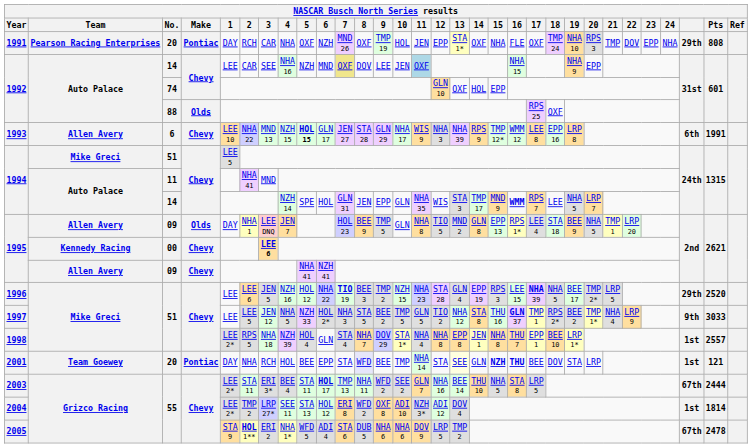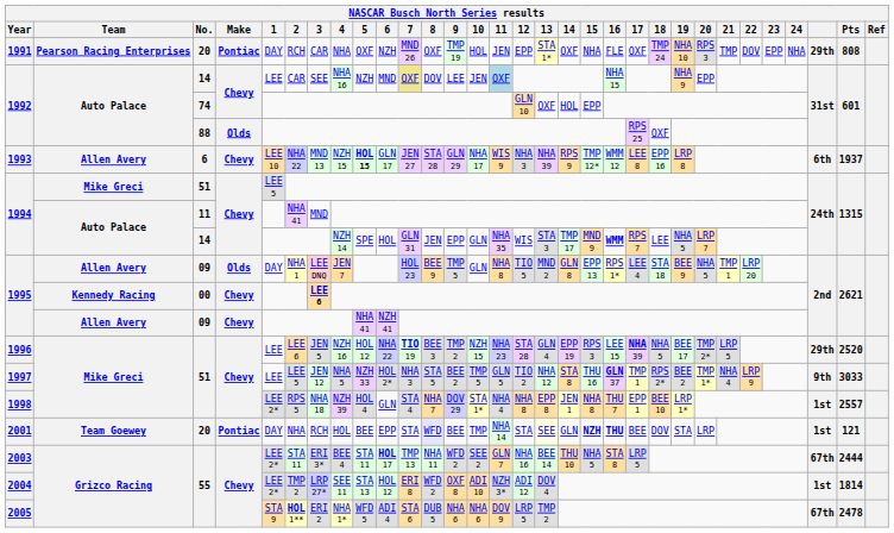 <table class="wikitable" style="text-align:center; font-size:75%">
 <tr>
 <th colspan=45><a href='#'>NASCAR Busch North Series</a> results</th>
 </tr>
 <tr>
 <th>Year</th>
 <th>Team</th>
 <th>No.</th>
 <th>Make</th>
 <th>1</th>
 <th>2</th>
 <th>3</th>
 <th>4</th>
 <th>5</th>
 <th>6</th>
 <th>7</th>
 <th>8</th>
 <th>9</th>
 <th>10</th>
 <th>11</th>
 <th>12</th>
 <th>13</th>
 <th>14</th>
 <th>15</th>
 <th>16</th>
 <th>17</th>
 <th>18</th>
 <th>19</th>
 <th>20</th>
 <th>21</th>
 <th>22</th>
 <th>23</th>
 <th>24</th>
 <th></th>
 <th>Pts</th>
 <th>Ref</th>
 </tr>
 <tr>
 <th><a href='#'>1991</a></th>
 <th><a href='#'>Pearson Racing Enterprises</a></th>
 <th>20</th>
 <th><a href='#'>Pontiac</a></th>
 <td><a href='#'>DAY</a></td>
 <td><a href='#'>RCH</a></td>
 <td><a href='#'>CAR</a></td>
 <td><a href='#'>NHA</a></td>
 <td><a href='#'>OXF</a></td>
 <td><a href='#'>NZH</a></td>
 <td style="background:#EFCFFF;"><a href='#'>MND</a><br><small>26</small></td>
 <td><a href='#'>OXF</a></td>
 <td style="background:#DFFFDF;"><a href='#'>TMP</a><br><small>19</small></td>
 <td><a href='#'>HOL</a></td>
 <td><a href='#'>JEN</a></td>
 <td><a href='#'>EPP</a></td>
 <td style="background:#FFFFBF;"><a href='#'>STA</a><br><small>1*</small></td>
 <td><a href='#'>OXF</a></td>
 <td><a href='#'>NHA</a></td>
 <td><a href='#'>FLE</a></td>
 <td><a href='#'>OXF</a></td>
 <td style="background:#EFCFFF;"><a href='#'>TMP</a><br><small>24</small></td>
 <td style="background:#FFDF9F;"><a href='#'>NHA</a><br><small>10</small></td>
 <td style="background:#DFDFDF;"><a href='#'>RPS</a><br><small>3</small></td>
 <td><a href='#'>TMP</a></td>
 <td><a href='#'>DOV</a></td>
 <td><a href='#'>EPP</a></td>
 <td><a href='#'>NHA</a></td>
 <th>29th</th>
 <th>808</th>
 <th></th>
 </tr>
 <tr>
 <th rowspan=3><a href='#'>1992</a></th>
 <th rowspan=3>Auto Palace</th>
 <th>14</th>
 <th rowspan=2><a href='#'>Chevy</a></th>
 <td><a href='#'>LEE</a></td>
 <td><a href='#'>CAR</a></td>
 <td><a href='#'>SEE</a></td>
 <td style="background:#DFFFDF;"><a href='#'>NHA</a><br><small>16</small></td>
 <td><a href='#'>NZH</a></td>
 <td><a href='#'>MND</a></td>
 <td style="background: khaki;"><a href='#'>OXF</a></td>
 <td><a href='#'>DOV</a></td>
 <td><a href='#'>LEE</a></td>
 <td><a href='#'>JEN</a></td>
 <td style="background: lightblue;"><a href='#'>OXF</a></td>
 <td colspan=4></td>
 <td style="background:#DFFFDF;"><a href='#'>NHA</a><br><small>15</small></td>
 <td colspan=2></td>
 <td style="background:#FFDF9F;"><a href='#'>NHA</a><br><small>9</small></td>
 <td><a href='#'>EPP</a></td>
 <td colspan=4></td>
 <th rowspan=3>31st</th>
 <th rowspan=3>601</th>
 <th rowspan=3></th>
 </tr>
 <tr>
 <th>74</th>
 <td colspan=11></td>
 <td style="background:#FFDF9F;"><a href='#'>GLN</a><br><small>10</small></td>
 <td><a href='#'>OXF</a></td>
 <td><a href='#'>HOL</a></td>
 <td><a href='#'>EPP</a></td>
 <td colspan=9></td>
 </tr>
 <tr>
 <th>88</th>
 <th><a href='#'>Olds</a></th>
 <td colspan=16></td>
 <td style="background:#EFCFFF;"><a href='#'>RPS</a><br><small>25</small></td>
 <td><a href='#'>OXF</a></td>
 <td colspan=6></td>
 </tr>
 <tr>
 <th><a href='#'>1993</a></th>
 <th><a href='#'>Allen Avery</a></th>
 <th>6</th>
 <th><a href='#'>Chevy</a></th>
 <td style="background:#FFDF9F;"><a href='#'>LEE</a><br><small>10</small></td>
 <td style="background:#CFCFFF;"><a href='#'>NHA</a><br><small>22</small></td>
 <td style="background:#DFFFDF;"><a href='#'>MND</a><br><small>13</small></td>
 <td style="background:#DFFFDF;"><a href='#'>NZH</a><br><small>15</small></td>
 <td style="background:#DFFFDF;"><strong><a href='#'>HOL</a><br><small>15</small></strong></td>
 <td style="background:#DFFFDF;"><a href='#'>GLN</a><br><small>17</small></td>
 <td style="background:#EFCFFF;"><a href='#'>JEN</a><br><small>27</small></td>
 <td style="background:#EFCFFF;"><a href='#'>STA</a><br><small>28</small></td>
 <td style="background:#EFCFFF;"><a href='#'>GLN</a><br><small>29</small></td>
 <td style="background:#DFFFDF;"><a href='#'>NHA</a><br><small>17</small></td>
 <td style="background:#FFDF9F;"><a href='#'>WIS</a><br><small>9</small></td>
 <td style="background:#DFDFDF;"><a href='#'>NHA</a><br><small>3</small></td>
 <td style="background:#EFCFFF;"><a href='#'>NHA</a><br><small>39</small></td>
 <td style="background:#FFDF9F;"><a href='#'>RPS</a><br><small>9</small></td>
 <td style="background:#DFFFDF;"><a href='#'>TMP</a><br><small>12*</small></td>
 <td style="background:#DFFFDF;"><a href='#'>WMM</a><br><small>12</small></td>
 <td style="background:#FFDF9F;"><a href='#'>LEE</a><br><small>8</small></td>
 <td style="background:#DFFFDF;"><a href='#'>EPP</a><br><small>16</small></td>
 <td style="background:#FFDF9F;"><a href='#'>LRP</a><br><small>8</small></td>
 <td colspan=5></td>
 <th>6th</th>
-<th>1991</th>
+<th>1937</th>
 <th></th>
 </tr>
 <tr>
 <th rowspan=3><a href='#'>1994</a></th>
 <th><a href='#'>Mike Greci</a></th>
 <th>51</th>
 <th rowspan=3><a href='#'>Chevy</a></th>
 <td style="background:#DFDFDF;"><a href='#'>LEE</a><br><small>5</small></td>
 <td colspan=23></td>
 <th rowspan=3>24th</th>
 <th rowspan=3>1315</th>
 <th rowspan=3></th>
 </tr>
 <tr>
 <th rowspan=2>Auto Palace</th>
 <th>11</th>
 <td></td>
 <td style="background:#EFCFFF;"><a href='#'>NHA</a><br><small>41</small></td>
 <td><a href='#'>MND</a></td>
 <td colspan=21></td>
 </tr>
 <tr>
 <th>14</th>
 <td colspan=3></td>
 <td style="background:#DFFFDF;"><a href='#'>NZH</a><br><small>14</small></td>
 <td><a href='#'>SPE</a></td>
 <td><a href='#'>HOL</a></td>
 <td style="background:#EFCFFF;"><a href='#'>GLN</a><br><small>31</small></td>
 <td><a href='#'>JEN</a></td>
 <td><a href='#'>EPP</a></td>
 <td><a href='#'>GLN</a></td>
 <td style="background:#EFCFFF;"><a href='#'>NHA</a><br><small>35</small></td>
 <td><a href='#'>WIS</a></td>
 <td style="background:#DFDFDF;"><a href='#'>STA</a><br><small>3</small></td>
 <td style="background:#DFFFDF;"><a href='#'>TMP</a><br><small>17</small></td>
 <td style="background:#FFDF9F;"><a href='#'>MND</a><br><small>9</small></td>
 <td><strong><a href='#'>WMM</a></strong></td>
 <td style="background:#FFDF9F;"><a href='#'>RPS</a><br><small>7</small></td>
 <td><a href='#'>LEE</a></td>
 <td style="background:#DFDFDF;"><a href='#'>NHA</a><br><small>5</small></td>
 <td style="background:#FFDF9F;"><a href='#'>LRP</a><br><small>7</small></td>
 <td colspan=4></td>
 </tr>
 <tr>
 <th rowspan=3><a href='#'>1995</a></th>
 <th><a href='#'>Allen Avery</a></th>
 <th>09</th>
 <th><a href='#'>Olds</a></th>
 <td><a href='#'>DAY</a></td>
 <td style="background:#FFFFBF;"><a href='#'>NHA</a><br><small>1</small></td>
 <td style="background:#FFCFCF;"><a href='#'>LEE</a><br><small>DNQ</small></td>
 <td style="background:#FFDF9F;"><a href='#'>JEN</a><br><small>7</small></td>
 <td colspan=2></td>
 <td style="background:#CFCFFF;"><a href='#'>HOL</a><br><small>23</small></td>
 <td style="background:#FFDF9F;"><a href='#'>BEE</a><br><small>9</small></td>
 <td style="background:#DFDFDF;"><a href='#'>TMP</a><br><small>5</small></td>
 <td><a href='#'>GLN</a></td>
 <td style="background:#FFDF9F;"><a href='#'>NHA</a><br><small>8</small></td>
 <td style="background:#DFDFDF;"><a href='#'>TIO</a><br><small>5</small></td>
 <td style="background:#DFDFDF;"><a href='#'>MND</a><br><small>2</small></td>
 <td style="background:#FFDF9F;"><a href='#'>GLN</a><br><small>8</small></td>
 <td style="background:#DFFFDF;"><a href='#'>EPP</a><br><small>13</small></td>
 <td style="background:#FFFFBF;"><a href='#'>RPS</a><br><small>1*</small></td>
 <td style="background:#DFDFDF;"><a href='#'>LEE</a><br><small>4</small></td>
 <td style="background:#DFFFDF;"><a href='#'>STA</a><br><small>18</small></td>
 <td style="background:#FFDF9F;"><a href='#'>BEE</a><br><small>9</small></td>
 <td style="background:#DFDFDF;"><a href='#'>NHA</a><br><small>5</small></td>
 <td style="background:#FFFFBF;"><a href='#'>TMP</a><br><small>1</small></td>
 <td style="background:#DFFFDF;"><a href='#'>LRP</a><br><small>20</small></td>
 <td colspan=2></td>
 <th rowspan=3>2nd</th>
 <th rowspan=3>2621</th>
 <th rowspan=3></th>
 </tr>
 <tr>
 <th><a href='#'>Kennedy Racing</a></th>
 <th>00</th>
 <th><a href='#'>Chevy</a></th>
 <td colspan=2></td>
 <td style="background:#FFDF9F;"><strong><a href='#'>LEE</a><br><small>6</small></strong></td>
 <td colspan=21></td>
 </tr>
 <tr>
 <th><a href='#'>Allen Avery</a></th>
 <th>09</th>
 <th><a href='#'>Chevy</a></th>
 <td colspan=4></td>
 <td style="background:#EFCFFF;"><a href='#'>NHA</a><br><small>41</small></td>
 <td style="background:#EFCFFF;"><a href='#'>NZH</a><br><small>41</small></td>
 <td colspan=18></td>
 </tr>
 <tr>
 <th><a href='#'>1996</a></th>
 <th rowspan=3><a href='#'>Mike Greci</a></th>
 <th rowspan=3>51</th>
 <th rowspan=3><a href='#'>Chevy</a></th>
 <td><a href='#'>LEE</a></td>
 <td style="background:#FFDF9F;"><a href='#'>LEE</a><br><small>6</small></td>
 <td style="background:#DFDFDF;"><a href='#'>JEN</a><br><small>5</small></td>
 <td style="background:#DFFFDF;"><a href='#'>NZH</a><br><small>16</small></td>
 <td style="background:#DFFFDF;"><a href='#'>HOL</a><br><small>12</small></td>
 <td style="background:#CFCFFF;"><a href='#'>NHA</a><br><small>22</small></td>
 <td style="background:#DFFFDF;"><strong><a href='#'>TIO</a></strong><br><small>19</small></td>
 <td style="background:#DFDFDF;"><a href='#'>BEE</a><br><small>3</small></td>
 <td style="background:#DFDFDF;"><a href='#'>TMP</a><br><small>2</small></td>
 <td style="background:#DFFFDF;"><a href='#'>NZH</a><br><small>15</small></td>
 <td style="background:#CFCFFF;"><a href='#'>NHA</a><br><small>23</small></td>
 <td style="background:#EFCFFF;"><a href='#'>STA</a><br><small>28</small></td>
 <td style="background:#DFDFDF;"><a href='#'>GLN</a><br><small>4</small></td>
 <td style="background:#EFCFFF;"><a href='#'>EPP</a><br><small>19</small></td>
 <td style="background:#DFDFDF;"><a href='#'>RPS</a><br><small>3</small></td>
 <td style="background:#DFFFDF;"><a href='#'>LEE</a><br><small>15</small></td>
 <td style="background:#EFCFFF;"><strong><a href='#'>NHA</a></strong><br><small>39</small></td>
 <td style="background:#DFDFDF;"><a href='#'>NHA</a><br><small>5</small></td>
 <td style="background:#DFFFDF;"><a href='#'>BEE</a><br><small>17</small></td>
 <td style="background:#DFDFDF;"><a href='#'>TMP</a><br><small>2*</small></td>
 <td style="background:#DFDFDF;"><a href='#'>LRP</a><br><small>5</small></td>
 <td colspan=3></td>
 <th>29th</th>
 <th>2520</th>
 <th></th>
 </tr>
 <tr>
 <th><a href='#'>1997</a></th>
 <td><a href='#'>LEE</a></td>
 <td style="background:#DFDFDF;"><a href='#'>LEE</a><br><small>5</small></td>
 <td style="background:#DFFFDF;"><a href='#'>JEN</a><br><small>12</small></td>
 <td style="background:#DFDFDF;"><a href='#'>NHA</a><br><small>5</small></td>
 <td style="background:#EFCFFF;"><a href='#'>NZH</a><br><small>33</small></td>
 <td style="background:#DFDFDF;"><a href='#'>HOL</a><br><small>2*</small></td>
 <td style="background:#DFDFDF;"><a href='#'>NHA</a><br><small>3</small></td>
 <td style="background:#DFDFDF;"><a href='#'>STA</a><br><small>5</small></td>
 <td style="background:#DFDFDF;"><a href='#'>BEE</a><br><small>2</small></td>
 <td style="background:#DFDFDF;"><a href='#'>TMP</a><br><small>5</small></td>
 <td style="background:#DFDFDF;"><a href='#'>GLN</a><br><small>5</small></td>
 <td style="background:#DFDFDF;"><a href='#'>TIO</a><br><small>2</small></td>
 <td style="background:#DFFFDF;"><a href='#'>NHA</a><br><small>12</small></td>
 <td style="background:#FFDF9F;"><a href='#'>STA</a><br><small>8</small></td>
 <td style="background:#DFFFDF;"><a href='#'>THU</a><br><small>16</small></td>
 <td style="background:#EFCFFF;"><strong><a href='#'>GLN</a></strong><br><small>37</small></td>
 <td style="background:#FFFFBF;"><a href='#'>TMP</a><br><small>1</small></td>
 <td style="background:#DFDFDF;"><a href='#'>RPS</a><br><small>2*</small></td>
 <td style="background:#DFDFDF;"><a href='#'>BEE</a><br><small>2</small></td>
 <td style="background:#FFFFBF;"><a href='#'>TMP</a><br><small>1*</small></td>
 <td style="background:#DFDFDF;"><a href='#'>NHA</a><br><small>4</small></td>
 <td style="background:#FFDF9F;"><a href='#'>LRP</a><br><small>9</small></td>
 <td colspan=2></td>
 <th>9th</th>
 <th>3033</th>
 <th></th>
 </tr>
 <tr>
 <th><a href='#'>1998</a></th>
 <td style="background:#DFDFDF;"><a href='#'>LEE</a><br><small>2*</small></td>
 <td style="background:#DFDFDF;"><a href='#'>RPS</a><br><small>5</small></td>
 <td style="background:#DFFFDF;"><a href='#'>NHA</a><br><small>18</small></td>
 <td style="background:#EFCFFF;"><a href='#'>NZH</a><br><small>39</small></td>
 <td style="background:#DFDFDF;"><a href='#'>HOL</a><br><small>4</small></td>
 <td><a href='#'>GLN</a></td>
 <td style="background:#DFDFDF;"><a href='#'>STA</a><br><small>4</small></td>
 <td style="background:#FFDF9F;"><a href='#'>NHA</a><br><small>7</small></td>
 <td style="background:#CFCFFF;"><a href='#'>DOV</a><br><small>29</small></td>
 <td style="background:#FFFFBF;"><a href='#'>STA</a><br><small>1*</small></td>
 <td style="background:#DFDFDF;"><a href='#'>NHA</a><br><small>4</small></td>
 <td style="background:#FFDF9F;"><a href='#'>NHA</a><br><small>8</small></td>
 <td style="background:#FFDF9F;"><a href='#'>EPP</a><br><small>8</small></td>
 <td style="background:#FFFFBF;"><a href='#'>JEN</a><br><small>1</small></td>
 <td style="background:#FFDF9F;"><a href='#'>NHA</a><br><small>8</small></td>
 <td style="background:#FFDF9F;"><a href='#'>THU</a><br><small>7</small></td>
 <td style="background:#FFFFBF;"><a href='#'>EPP</a><br><small>1</small></td>
 <td style="background:#FFDF9F;"><a href='#'>BEE</a><br><small>10</small></td>
 <td style="background:#FFFFBF;"><a href='#'>LRP</a><br><small>1*</small></td>
 <td colspan=5></td>
 <th>1st</th>
 <th>2557</th>
 <th></th>
 </tr>
 <tr>
 <th><a href='#'>2001</a></th>
 <th><a href='#'>Team Goewey</a></th>
 <th>20</th>
 <th><a href='#'>Pontiac</a></th>
 <td><a href='#'>DAY</a></td>
 <td><a href='#'>NHA</a></td>
 <td><a href='#'>RCH</a></td>
 <td><a href='#'>HOL</a></td>
 <td><a href='#'>BEE</a></td>
 <td><a href='#'>EPP</a></td>
 <td><a href='#'>STA</a></td>
 <td style="background: lavender;"><a href='#'>WFD</a></td>
 <td><a href='#'>BEE</a></td>
 <td><a href='#'>TMP</a></td>
 <td style="background:#DFFFDF;"><a href='#'>NHA</a><br><small>14</small></td>
 <td><a href='#'>STA</a></td>
 <td style="background: lightyellow;"><a href='#'>SEE</a></td>
 <td><a href='#'>GLN</a></td>
 <td><strong><a href='#'>NZH</a></strong></td>
 <td><strong><a href='#'>THU</a></strong></td>
 <td><a href='#'>BEE</a></td>
 <td><a href='#'>DOV</a></td>
 <td><a href='#'>STA</a></td>
 <td><a href='#'>LRP</a></td>
 <td colspan=4></td>
 <th>1st</th>
 <th>121</th>
 <th></th>
 </tr>
 <tr>
 <th><a href='#'>2003</a></th>
 <th rowspan=3><a href='#'>Grizco Racing</a></th>
 <th rowspan=3>55</th>
 <th rowspan=3><a href='#'>Chevy</a></th>
 <td style="background:#DFDFDF;"><a href='#'>LEE</a><br><small>2*</small></td>
 <td style="background:#DFFFDF;"><a href='#'>STA</a><br><small>11</small></td>
 <td style="background:#DFDFDF;"><a href='#'>ERI</a><br><small>3*</small></td>
 <td style="background:#DFDFDF;"><a href='#'>BEE</a><br><small>4</small></td>
 <td style="background:#DFFFDF;"><a href='#'>STA</a><br><small>11</small></td>
 <td style="background:#DFFFDF;"><strong><a href='#'>HOL</a></strong><br><small>17</small></td>
 <td style="background:#DFFFDF;"><a href='#'>TMP</a><br><small>13</small></td>
 <td style="background:#DFFFDF;"><a href='#'>NHA</a><br><small>11</small></td>
 <td style="background:#DFDFDF;"><a href='#'>WFD</a><br><small>2</small></td>
 <td style="background:#DFDFDF;"><a href='#'>SEE</a><br><small>2</small></td>
 <td style="background:#FFDF9F;"><a href='#'>GLN</a><br><small>7</small></td>
 <td style="background:#DFFFDF;"><a href='#'>NHA</a><br><small>16</small></td>
 <td style="background:#DFFFDF;"><a href='#'>BEE</a><br><small>14</small></td>
 <td style="background:#FFDF9F;"><a href='#'>THU</a><br><small>10</small></td>
 <td style="background:#DFDFDF;"><a href='#'>NHA</a><br><small>5</small></td>
 <td style="background:#FFDF9F;"><a href='#'>STA</a><br><small>8</small></td>
 <td style="background:#DFDFDF;"><a href='#'>LRP</a><br><small>5</small></td>
 <td colspan=7></td>
 <th>67th</th>
 <th>2444</th>
 <th></th>
 </tr>
 <tr>
 <th><a href='#'>2004</a></th>
 <td style="background:#DFDFDF;"><a href='#'>LEE</a><br><small>2*</small></td>
 <td style="background:#DFDFDF;"><a href='#'>TMP</a><br><small>2</small></td>
 <td style="background:#CFCFFF;"><a href='#'>LRP</a><br><small>27*</small></td>
 <td style="background:#DFFFDF;"><a href='#'>SEE</a><br><small>11</small></td>
 <td style="background:#DFFFDF;"><a href='#'>STA</a><br><small>13</small></td>
 <td style="background:#DFFFDF;"><a href='#'>HOL</a><br><small>12</small></td>
 <td style="background:#FFDF9F;"><a href='#'>ERI</a><br><small>8</small></td>
 <td style="background:#DFDFDF;"><a href='#'>WFD</a><br><small>2</small></td>
 <td style="background:#FFDF9F;"><a href='#'>OXF</a><br><small>8</small></td>
 <td style="background:#FFDF9F;"><a href='#'>ADI</a><br><small>10</small></td>
 <td style="background:#DFDFDF;"><a href='#'>NZH</a><br><small>3*</small></td>
 <td style="background:#DFFFDF;"><a href='#'>ADI</a><br><small>12</small></td>
 <td style="background:#DFDFDF;"><a href='#'>DOV</a><br><small>4</small></td>
 <td colspan=11></td>
 <th>1st</th>
 <th>1814</th>
 <th></th>
 </tr>
 <tr>
 <th><a href='#'>2005</a></th>
 <td style="background:#FFDF9F;"><a href='#'>STA</a><br><small>9</small></td>
 <td style="background:#FFFFBF;"><strong><a href='#'>HOL</a></strong><br><small>1**</small></td>
 <td style="background:#DFDFDF;"><a href='#'>ERI</a><br><small>2</small></td>
 <td style="background:#FFFFBF;"><a href='#'>NHA</a><br><small>1*</small></td>
 <td style="background:#DFDFDF;"><a href='#'>WFD</a><br><small>5</small></td>
 <td style="background:#DFDFDF;"><a href='#'>ADI</a><br><small>4</small></td>
 <td style="background:#FFDF9F;"><a href='#'>STA</a><br><small>6</small></td>
 <td style="background:#DFDFDF;"><a href='#'>DUB</a><br><small>5</small></td>
 <td style="background:#FFDF9F;"><a href='#'>NHA</a><br><small>6</small></td>
 <td style="background:#FFDF9F;"><a href='#'>NHA</a><br><small>6</small></td>
 <td style="background:#FFDF9F;"><a href='#'>DOV</a><br><small>9</small></td>
 <td style="background:#DFDFDF;"><a href='#'>LRP</a><br><small>5</small></td>
 <td style="background:#DFDFDF;"><a href='#'>TMP</a><br><small>2</small></td>
 <td colspan=11></td>
 <th>67th</th>
 <th>2478</th>
 <th></th>
 </tr>
 </table>
